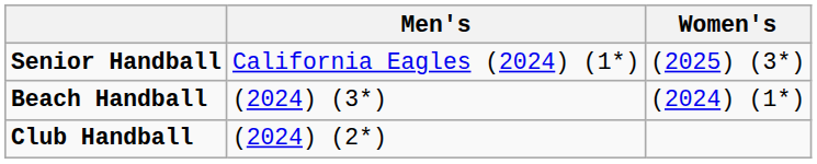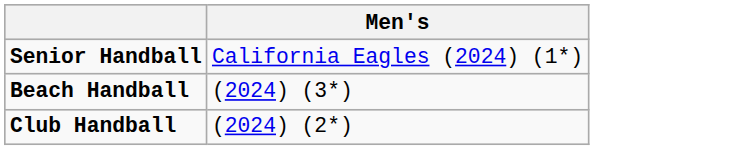 <table class=wikitable>
 <tr>
 <th></th>
 <th>Men's</th>
-<th>Women's</th>
 </tr>
 <tr>
 <td><strong>Senior Handball</strong></td>
 <td> <a href='#'>California Eagles</a> (<a href='#'>2024</a>) (1*)</td>
-<td> (<a href='#'>2025</a>) (3*)</td>
 </tr>
 <tr>
 <td><strong>Beach Handball</strong></td>
 <td> (<a href='#'>2024</a>) (3*)</td>
-<td> (<a href='#'>2024</a>) (1*)</td>
 </tr>
 <tr>
 <td><strong>Club Handball</strong></td>
 <td> (<a href='#'>2024</a>) (2*)</td>
-<td></td>
 </tr>
 </table>
